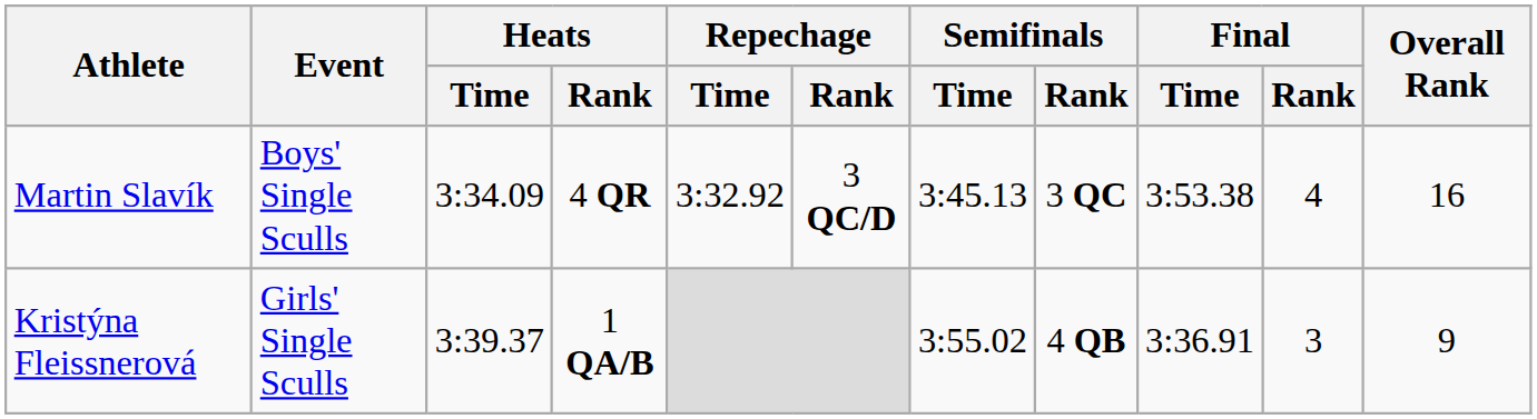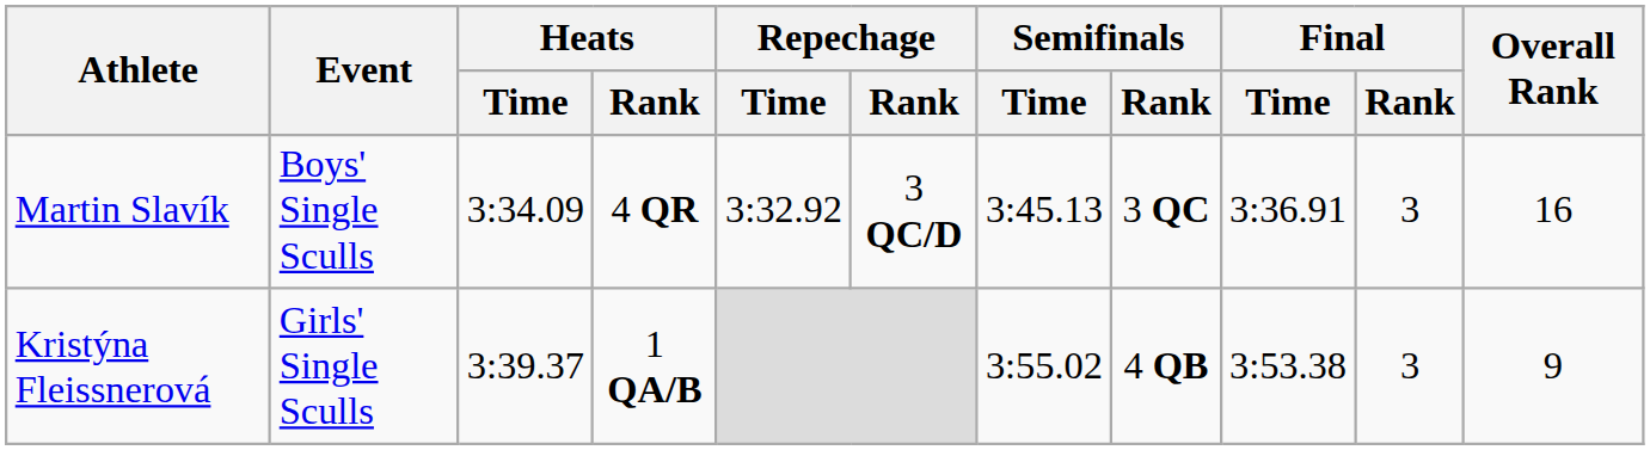 <table class="wikitable" style="font-size:90%">
 <tr>
 <th rowspan="2">Athlete</th>
 <th rowspan="2">Event</th>
 <th colspan="2">Heats</th>
 <th colspan="2">Repechage</th>
 <th colspan="2">Semifinals</th>
 <th colspan="2">Final</th>
 <th rowspan="2">Overall Rank</th>
 </tr>
 <tr>
 <th>Time</th>
 <th>Rank</th>
 <th>Time</th>
 <th>Rank</th>
 <th>Time</th>
 <th>Rank</th>
 <th>Time</th>
 <th>Rank</th>
 </tr>
 <tr>
 <td><a href='#'>Martin Slavík</a></td>
 <td><a href='#'>Boys' Single Sculls</a></td>
 <td align=center>3:34.09</td>
 <td align=center>4 <strong>QR</strong></td>
 <td align=center>3:32.92</td>
 <td align=center>3 <strong>QC/D</strong></td>
 <td align=center>3:45.13</td>
 <td align=center>3 <strong>QC</strong></td>
-<td align=center>3:53.38</td>
-<td align=center>4</td>
+<td align=center>3:36.91</td>
+<td align=center>3</td>
 <td align=center>16</td>
 </tr>
 <tr>
 <td><a href='#'>Kristýna Fleissnerová</a></td>
 <td><a href='#'>Girls' Single Sculls</a></td>
 <td align=center>3:39.37</td>
 <td align=center>1 <strong>QA/B</strong></td>
 <td colspan=2 bgcolor=#DCDCDC></td>
 <td align=center>3:55.02</td>
 <td align=center>4 <strong>QB</strong></td>
-<td align=center>3:36.91</td>
+<td align=center>3:53.38</td>
 <td align=center>3</td>
 <td align=center>9</td>
 </tr>
 </table>
